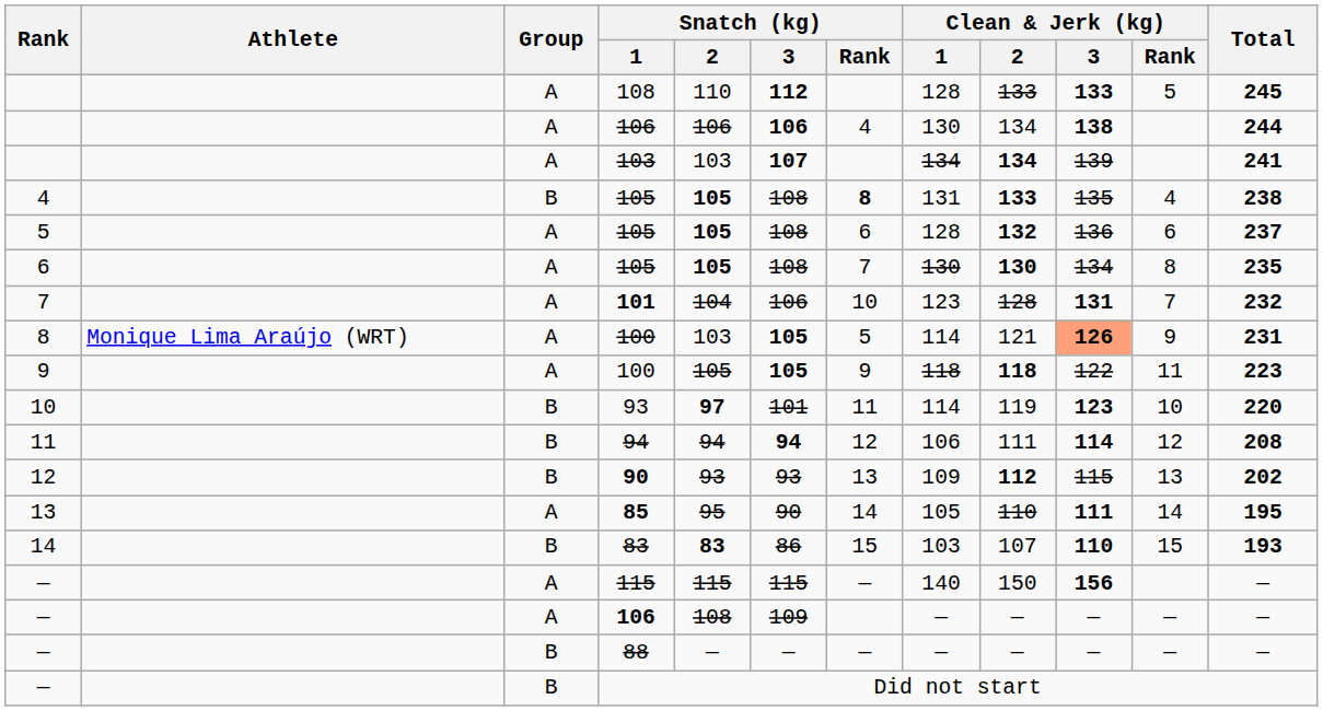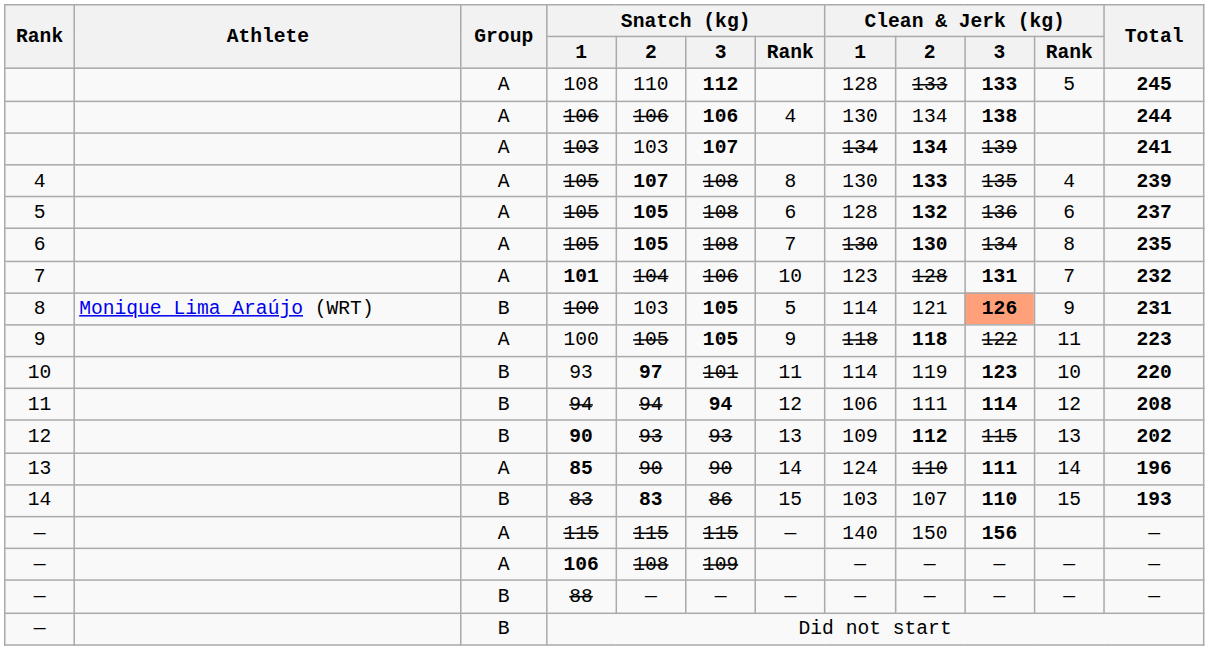 <table class = "wikitable" style="text-align:center;">
 <tr>
 <th rowspan=2 width=40>Rank</th>
 <th rowspan=2 width=250>Athlete</th>
 <th rowspan=2 width=50>Group</th>
 <th colspan=4>Snatch (kg)</th>
 <th colspan=4>Clean & Jerk (kg)</th>
 <th rowspan=2 width=60>Total</th>
 </tr>
 <tr>
 <th width=40>1</th>
 <th width=40>2</th>
 <th width=40>3</th>
 <th width=40>Rank</th>
 <th width=40>1</th>
 <th width=40>2</th>
 <th width=40>3</th>
 <th width=40>Rank</th>
 </tr>
 <tr>
 <td></td>
 <td align=left></td>
 <td>A</td>
 <td>108</td>
 <td>110</td>
 <td><strong>112</strong></td>
 <td></td>
 <td>128</td>
 <td><s>133</s></td>
 <td><strong>133</strong></td>
 <td>5</td>
 <td><strong>245</strong></td>
 </tr>
 <tr>
 <td></td>
 <td align=left></td>
 <td>A</td>
 <td><s>106</s></td>
 <td><s>106</s></td>
 <td><strong>106</strong></td>
 <td>4</td>
 <td>130</td>
 <td>134</td>
 <td><strong>138</strong></td>
 <td></td>
 <td><strong>244</strong></td>
 </tr>
 <tr>
 <td></td>
 <td align=left></td>
 <td>A</td>
 <td><s>103</s></td>
 <td>103</td>
 <td><strong>107</strong></td>
 <td></td>
 <td><s>134</s></td>
 <td><strong>134</strong></td>
 <td><s>139</s></td>
 <td></td>
 <td><strong>241</strong></td>
 </tr>
 <tr>
 <td>4</td>
 <td align=left></td>
-<td>B</td>
+<td>A</td>
 <td><s>105</s></td>
-<td><strong>105</strong></td>
+<td><strong>107</strong></td>
 <td><s>108</s></td>
-<td><strong>8</strong></td>
-<td>131</td>
+<td>8</td>
+<td>130</td>
 <td><strong>133</strong></td>
 <td><s>135</s></td>
 <td>4</td>
-<td><strong>238</strong></td>
+<td><strong>239</strong></td>
 </tr>
 <tr>
 <td>5</td>
 <td align=left></td>
 <td>A</td>
 <td><s>105</s></td>
 <td><strong>105</strong></td>
 <td><s>108</s></td>
 <td>6</td>
 <td>128</td>
 <td><strong>132</strong></td>
 <td><s>136</s></td>
 <td>6</td>
 <td><strong>237</strong></td>
 </tr>
 <tr>
 <td>6</td>
 <td align=left></td>
 <td>A</td>
 <td><s>105</s></td>
 <td><strong>105</strong></td>
 <td><s>108</s></td>
 <td>7</td>
 <td><s>130</s></td>
 <td><strong>130</strong></td>
 <td><s>134</s></td>
 <td>8</td>
 <td><strong>235</strong></td>
 </tr>
 <tr>
 <td>7</td>
 <td align=left></td>
 <td>A</td>
 <td><strong>101</strong></td>
 <td><s>104</s></td>
 <td><s>106</s></td>
 <td>10</td>
 <td>123</td>
 <td><s>128</s></td>
 <td><strong>131</strong></td>
 <td>7</td>
 <td><strong>232</strong></td>
 </tr>
 <tr>
 <td>8</td>
 <td align=left> <a href='#'>Monique Lima Araújo</a> (WRT)</td>
-<td>A</td>
+<td>B</td>
 <td><s>100</s></td>
 <td>103</td>
 <td><strong>105</strong></td>
 <td>5</td>
 <td>114</td>
 <td>121</td>
 <td style="background: lightsalmon;"><strong>126</strong></td>
 <td>9</td>
 <td><strong>231</strong></td>
 </tr>
 <tr>
 <td>9</td>
 <td align=left></td>
 <td>A</td>
 <td>100</td>
 <td><s>105</s></td>
 <td><strong>105</strong></td>
 <td>9</td>
 <td><s>118</s></td>
 <td><strong>118</strong></td>
 <td><s>122</s></td>
 <td>11</td>
 <td><strong>223</strong></td>
 </tr>
 <tr>
 <td>10</td>
 <td align=left></td>
 <td>B</td>
 <td>93</td>
 <td><strong>97</strong></td>
 <td><s>101</s></td>
 <td>11</td>
 <td>114</td>
 <td>119</td>
 <td><strong>123</strong></td>
 <td>10</td>
 <td><strong>220</strong></td>
 </tr>
 <tr>
 <td>11</td>
 <td align=left></td>
 <td>B</td>
 <td><s>94</s></td>
 <td><s>94</s></td>
 <td><strong>94</strong></td>
 <td>12</td>
 <td>106</td>
 <td>111</td>
 <td><strong>114</strong></td>
 <td>12</td>
 <td><strong>208</strong></td>
 </tr>
 <tr>
 <td>12</td>
 <td align=left></td>
 <td>B</td>
 <td><strong>90</strong></td>
 <td><s>93</s></td>
 <td><s>93</s></td>
 <td>13</td>
 <td>109</td>
 <td><strong>112</strong></td>
 <td><s>115</s></td>
 <td>13</td>
 <td><strong>202</strong></td>
 </tr>
 <tr>
 <td>13</td>
 <td align=left></td>
 <td>A</td>
 <td><strong>85</strong></td>
-<td><s>95</s></td>
+<td><s>90</s></td>
 <td><s>90</s></td>
 <td>14</td>
-<td>105</td>
+<td>124</td>
 <td><s>110</s></td>
 <td><strong>111</strong></td>
 <td>14</td>
-<td><strong>195</strong></td>
+<td><strong>196</strong></td>
 </tr>
 <tr>
 <td>14</td>
 <td align=left></td>
 <td>B</td>
 <td><s>83</s></td>
 <td><strong>83</strong></td>
 <td><s>86</s></td>
 <td>15</td>
 <td>103</td>
 <td>107</td>
 <td><strong>110</strong></td>
 <td>15</td>
 <td><strong>193</strong></td>
 </tr>
 <tr>
 <td>—</td>
 <td align=left></td>
 <td>A</td>
 <td><s>115</s></td>
 <td><s>115</s></td>
 <td><s>115</s></td>
 <td>—</td>
 <td>140</td>
 <td>150</td>
 <td><strong>156</strong></td>
 <td></td>
 <td>—</td>
 </tr>
 <tr>
 <td>—</td>
 <td align=left></td>
 <td>A</td>
 <td><strong>106</strong></td>
 <td><s>108</s></td>
 <td><s>109</s></td>
 <td></td>
 <td>—</td>
 <td>—</td>
 <td>—</td>
 <td>—</td>
 <td>—</td>
 </tr>
 <tr>
 <td>—</td>
 <td align=left></td>
 <td>B</td>
 <td><s>88</s></td>
 <td>—</td>
 <td>—</td>
 <td>—</td>
 <td>—</td>
 <td>—</td>
 <td>—</td>
 <td>—</td>
 <td>—</td>
 </tr>
 <tr>
 <td>—</td>
 <td align=left></td>
 <td>B</td>
 <td colspan=9>Did not start</td>
 </tr>
 </table>
